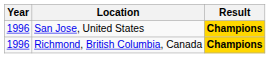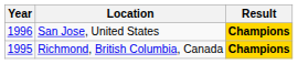 <table class="wikitable" style="text-align:center;">
 <tr>
 <th>Year</th>
 <th>Location</th>
 <th>Result</th>
 </tr>
 <tr>
 <td><a href='#'>1996</a></td>
 <td align=left><a href='#'>San Jose</a>, United States</td>
 <td bgcolor=gold><strong>Champions</strong></td>
 </tr>
 <tr>
-<td><a href='#'>1996</a></td>
+<td><a href='#'>1995</a></td>
 <td align=left><a href='#'>Richmond</a>, <a href='#'>British Columbia</a>, Canada</td>
 <td bgcolor=gold><strong>Champions</strong></td>
 </tr>
 </table>
